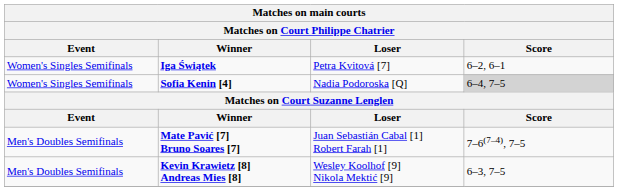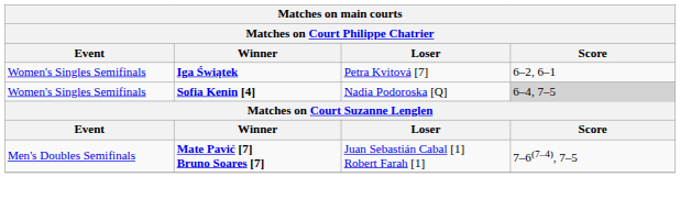 <table class="wikitable" style="margin:auto;">
 <tr>
 <th colspan="4" style="white-space:nowrap;">Matches on main courts</th>
 </tr>
 <tr>
 <th colspan="4"><strong>Matches on <a href='#'>Court Philippe Chatrier</a></strong></th>
 </tr>
 <tr>
 <th width=250>Event</th>
 <th width=250>Winner</th>
 <th width=250>Loser</th>
 <th width=250>Score</th>
 </tr>
 <tr>
 <td><a href='#'>Women's Singles Semifinals</a></td>
 <td><strong> <a href='#'>Iga Świątek</a></strong></td>
 <td> <a href='#'>Petra Kvitová</a> [7]</td>
 <td>6–2, 6–1</td>
 </tr>
 <tr>
 <td><a href='#'>Women's Singles Semifinals</a></td>
 <td><strong> <a href='#'>Sofia Kenin</a> [4]</strong></td>
 <td> <a href='#'>Nadia Podoroska</a> [Q]</td>
 <td style="background: lightgrey;">6–4, 7–5</td>
 </tr>
 <tr>
 <th colspan="4"><strong>Matches on <a href='#'>Court Suzanne Lenglen</a></strong></th>
 </tr>
 <tr>
 <th width=250>Event</th>
 <th width=250>Winner</th>
 <th width=250>Loser</th>
 <th width=250>Score</th>
 </tr>
 <tr>
 <td><a href='#'>Men's Doubles Semifinals</a></td>
 <td><strong> <a href='#'>Mate Pavić</a> [7] <br>  <a href='#'>Bruno Soares</a> [7]</strong></td>
 <td> <a href='#'>Juan Sebastián Cabal</a> [1] <br>  <a href='#'>Robert Farah</a> [1]</td>
 <td>7–6<sup>(7–4)</sup>, 7–5</td>
 </tr>
 <tr>
-<td><a href='#'>Men's Doubles Semifinals</a></td>
-<td><strong> <a href='#'>Kevin Krawietz</a> [8] <br>  <a href='#'>Andreas Mies</a> [8]</strong></td>
-<td> <a href='#'>Wesley Koolhof</a> [9] <br>  <a href='#'>Nikola Mektić</a> [9]</td>
-<td>6–3, 7–5</td>
-</tr>
-<tr>
 </tr>
 </table>
